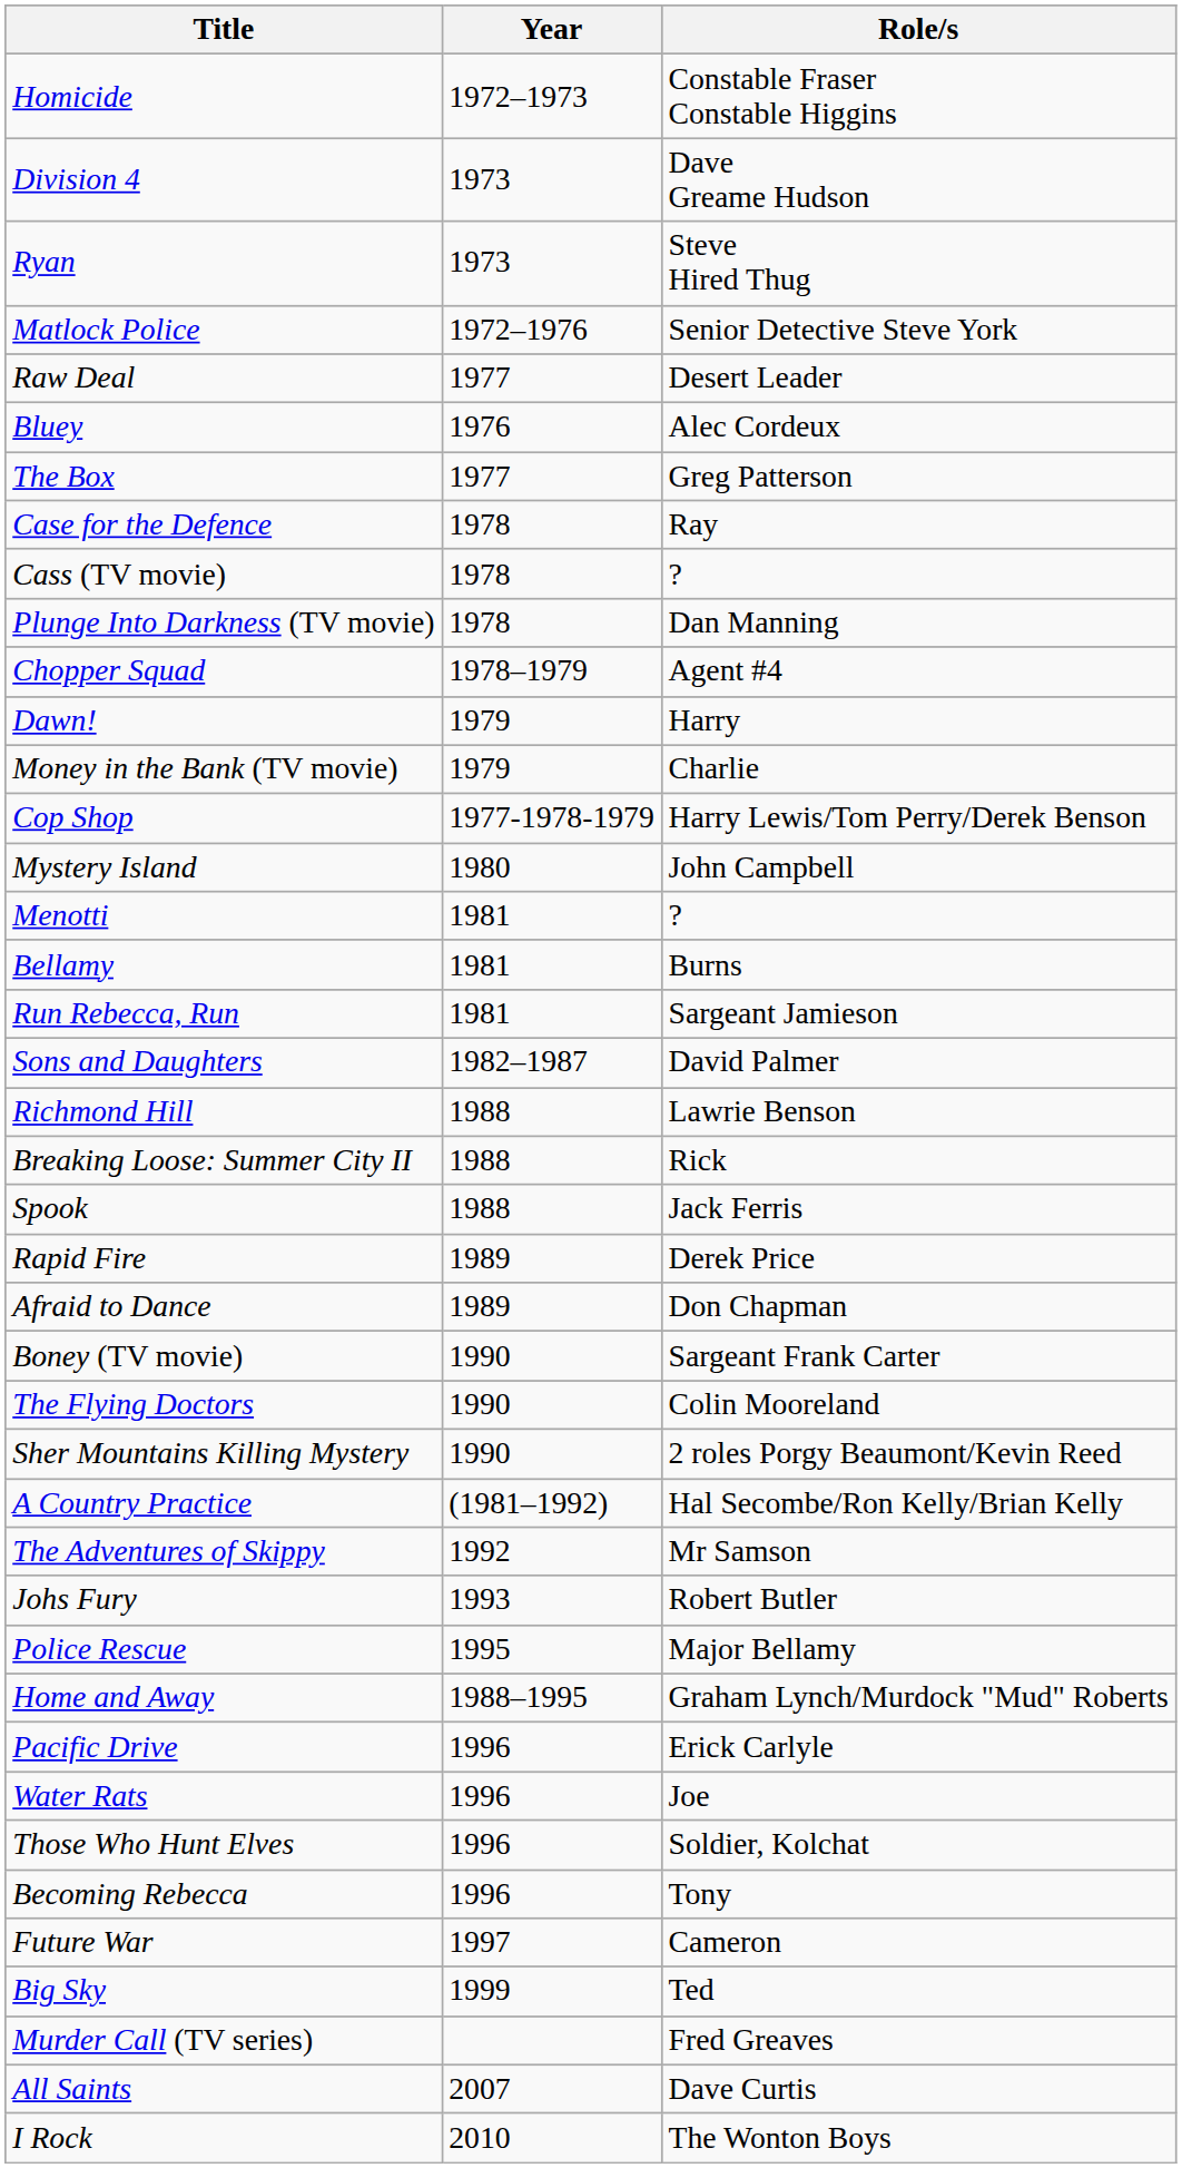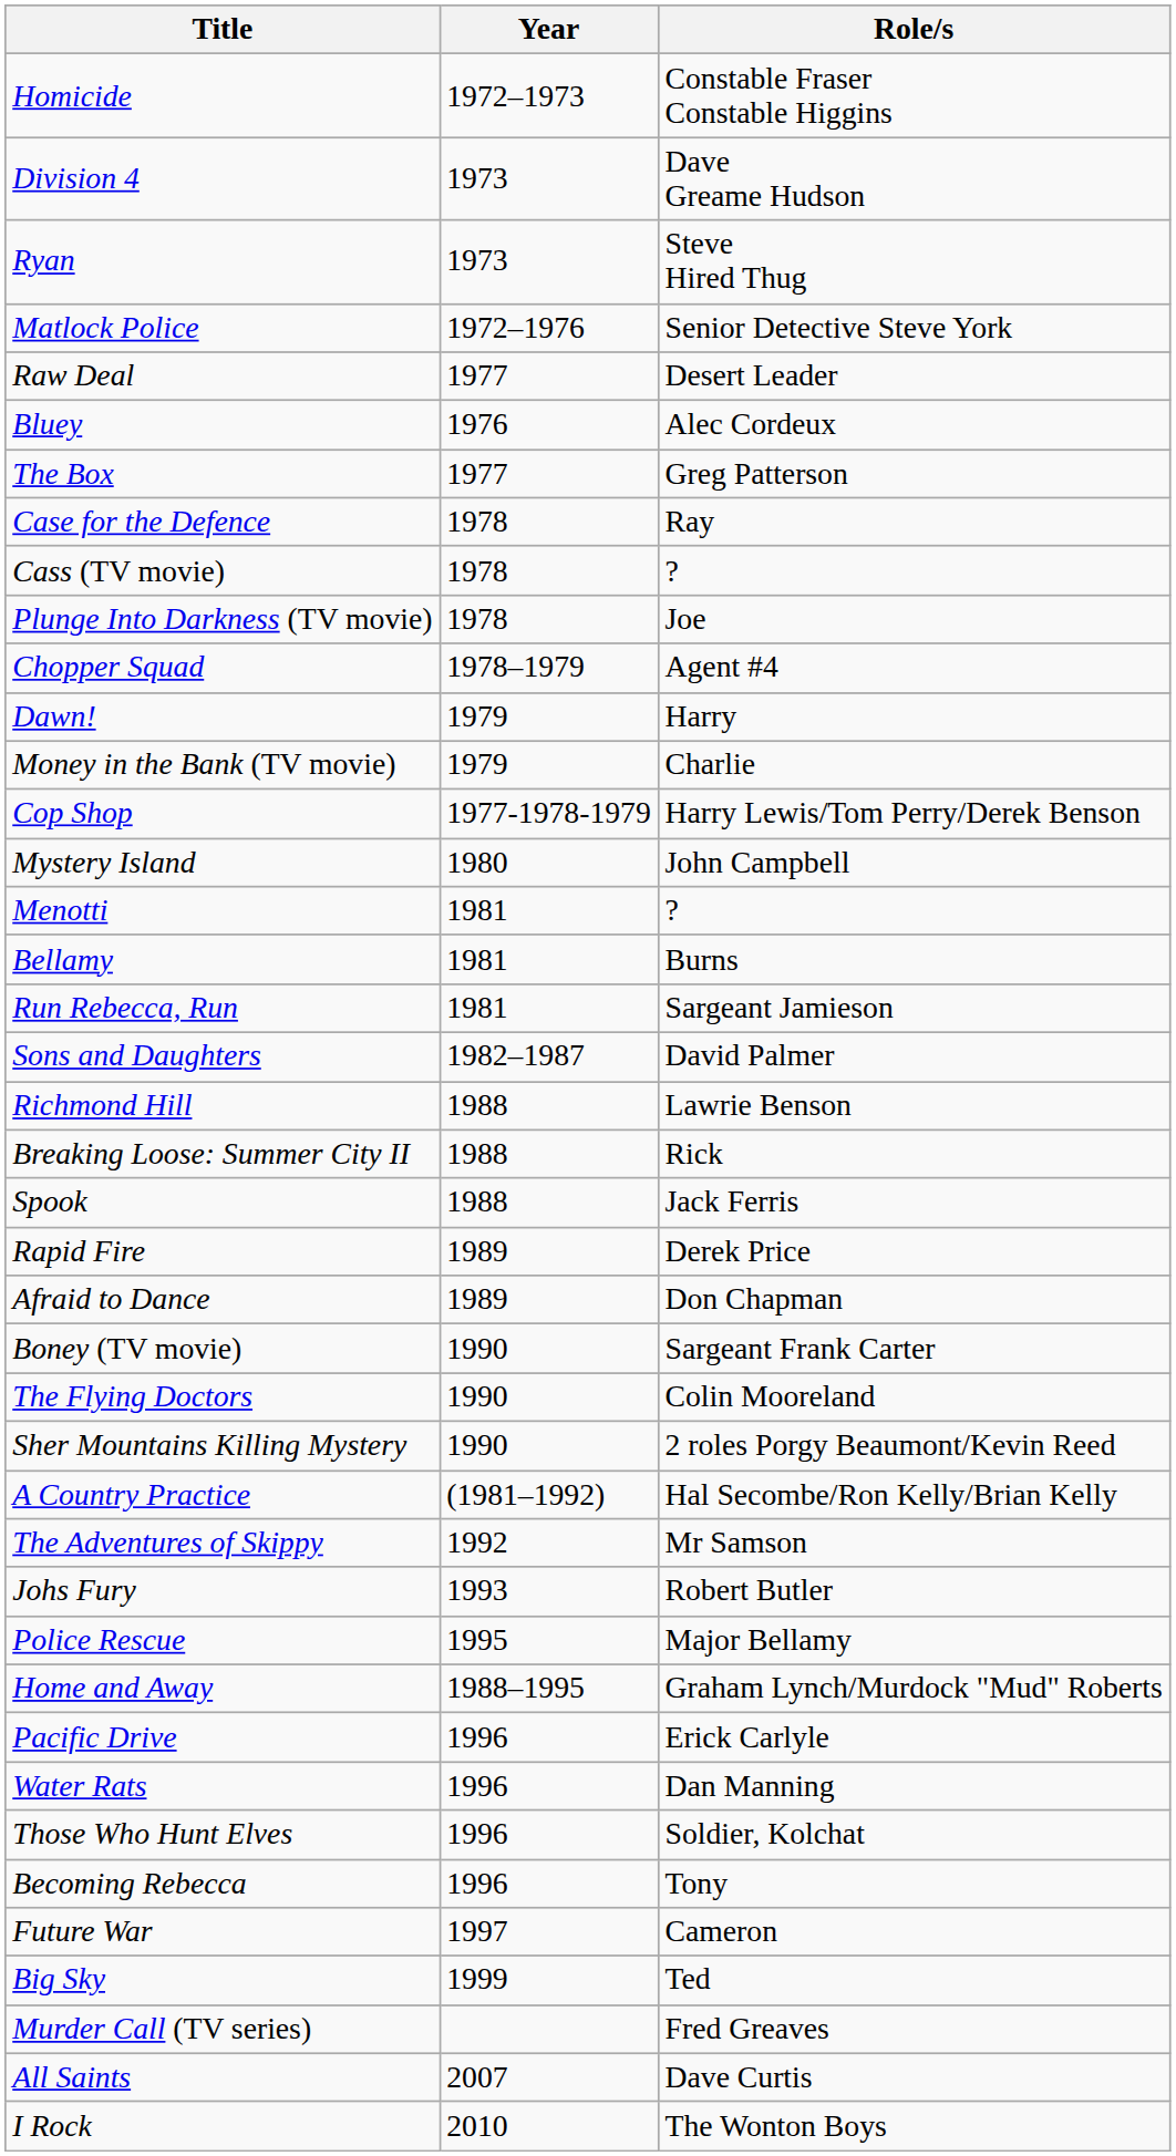 <table class="wikitable">
 <tr>
 <th>Title</th>
 <th>Year</th>
 <th>Role/s</th>
 </tr>
 <tr>
 <td><em><a href='#'>Homicide</a></em></td>
 <td>1972–1973</td>
 <td>Constable Fraser<br>Constable Higgins</td>
 </tr>
 <tr>
 <td><em><a href='#'>Division 4</a></em></td>
 <td>1973</td>
 <td>Dave<br>Greame Hudson</td>
 </tr>
 <tr>
 <td><em><a href='#'>Ryan</a></em></td>
 <td>1973</td>
 <td>Steve<br> Hired Thug</td>
 </tr>
 <tr>
 <td><em><a href='#'>Matlock Police</a></em></td>
 <td>1972–1976</td>
 <td>Senior Detective Steve York</td>
 </tr>
 <tr>
 <td><em>Raw Deal</em></td>
 <td>1977</td>
 <td>Desert Leader</td>
 </tr>
 <tr>
 <td><em><a href='#'>Bluey</a></em></td>
 <td>1976</td>
 <td>Alec Cordeux</td>
 </tr>
 <tr>
 <td><em><a href='#'>The Box</a></em></td>
 <td>1977</td>
 <td>Greg Patterson</td>
 </tr>
 <tr>
 <td><em><a href='#'>Case for the Defence</a></em></td>
 <td>1978</td>
 <td>Ray</td>
 </tr>
 <tr>
 <td><em>Cass</em> (TV movie)</td>
 <td>1978</td>
 <td>?</td>
 </tr>
 <tr>
 <td><em><a href='#'>Plunge Into Darkness</a></em> (TV movie)</td>
 <td>1978</td>
-<td>Dan Manning</td>
+<td>Joe</td>
 </tr>
 <tr>
 <td><em><a href='#'>Chopper Squad</a></em></td>
 <td>1978–1979</td>
 <td>Agent #4</td>
 </tr>
 <tr>
 <td><em><a href='#'>Dawn!</a></em></td>
 <td>1979</td>
 <td>Harry</td>
 </tr>
 <tr>
 <td><em>Money in the Bank</em> (TV movie)</td>
 <td>1979</td>
 <td>Charlie</td>
 </tr>
 <tr>
 <td><em><a href='#'>Cop Shop</a></em></td>
 <td>1977-1978-1979</td>
 <td>Harry Lewis/Tom Perry/Derek Benson</td>
 </tr>
 <tr>
 <td><em>Mystery Island</em></td>
 <td>1980</td>
 <td>John Campbell</td>
 </tr>
 <tr>
 <td><em><a href='#'>Menotti</a></em></td>
 <td>1981</td>
 <td>?</td>
 </tr>
 <tr>
 <td><em><a href='#'>Bellamy</a></em></td>
 <td>1981</td>
 <td>Burns</td>
 </tr>
 <tr>
 <td><em><a href='#'>Run Rebecca, Run</a></em></td>
 <td>1981</td>
 <td>Sargeant Jamieson</td>
 </tr>
 <tr>
 <td><em><a href='#'>Sons and Daughters</a></em></td>
 <td>1982–1987</td>
 <td>David Palmer</td>
 </tr>
 <tr>
 <td><em><a href='#'>Richmond Hill</a></em></td>
 <td>1988</td>
 <td>Lawrie Benson</td>
 </tr>
 <tr>
 <td><em>Breaking Loose: Summer City II</em></td>
 <td>1988</td>
 <td>Rick</td>
 </tr>
 <tr>
 <td><em>Spook</em></td>
 <td>1988</td>
 <td>Jack Ferris</td>
 </tr>
 <tr>
 <td><em>Rapid Fire</em></td>
 <td>1989</td>
 <td>Derek Price</td>
 </tr>
 <tr>
 <td><em>Afraid to Dance</em></td>
 <td>1989</td>
 <td>Don Chapman</td>
 </tr>
 <tr>
 <td><em>Boney</em> (TV movie)</td>
 <td>1990</td>
 <td>Sargeant Frank Carter</td>
 </tr>
 <tr>
 <td><em><a href='#'>The Flying Doctors</a></em></td>
 <td>1990</td>
 <td>Colin Mooreland</td>
 </tr>
 <tr>
 <td><em>Sher Mountains Killing Mystery</em></td>
 <td>1990</td>
 <td>2 roles Porgy Beaumont/Kevin Reed</td>
 </tr>
 <tr>
 <td><em><a href='#'>A Country Practice</a></em></td>
 <td>(1981–1992)</td>
 <td>Hal Secombe/Ron Kelly/Brian Kelly</td>
 </tr>
 <tr>
 <td><em><a href='#'>The Adventures of Skippy</a></em></td>
 <td>1992</td>
 <td>Mr Samson</td>
 </tr>
 <tr>
 <td><em>Johs Fury</em></td>
 <td>1993</td>
 <td>Robert Butler</td>
 </tr>
 <tr>
 <td><em><a href='#'>Police Rescue</a></em></td>
 <td>1995</td>
 <td>Major Bellamy</td>
 </tr>
 <tr>
 <td><em><a href='#'>Home and Away</a></em></td>
 <td>1988–1995</td>
 <td>Graham Lynch/Murdock "Mud" Roberts</td>
 </tr>
 <tr>
 <td><em><a href='#'>Pacific Drive</a></em></td>
 <td>1996</td>
 <td>Erick Carlyle</td>
 </tr>
 <tr>
 <td><em><a href='#'>Water Rats</a></em></td>
 <td>1996</td>
-<td>Joe</td>
+<td>Dan Manning</td>
 </tr>
 <tr>
 <td><em>Those Who Hunt Elves</em></td>
 <td>1996</td>
 <td>Soldier, Kolchat</td>
 </tr>
 <tr>
 <td><em>Becoming Rebecca</em></td>
 <td>1996</td>
 <td>Tony</td>
 </tr>
 <tr>
 <td><em>Future War</em></td>
 <td>1997</td>
 <td>Cameron</td>
 </tr>
 <tr>
 <td><em><a href='#'>Big Sky</a></em></td>
 <td>1999</td>
 <td>Ted</td>
 </tr>
 <tr>
 <td><em><a href='#'>Murder Call</a></em> (TV series)</td>
 <td></td>
 <td>Fred Greaves</td>
 </tr>
 <tr>
 <td><em><a href='#'>All Saints</a></em></td>
 <td>2007</td>
 <td>Dave Curtis</td>
 </tr>
 <tr>
 <td><em>I Rock</em></td>
 <td>2010</td>
 <td>The Wonton Boys</td>
 </tr>
 </table>
